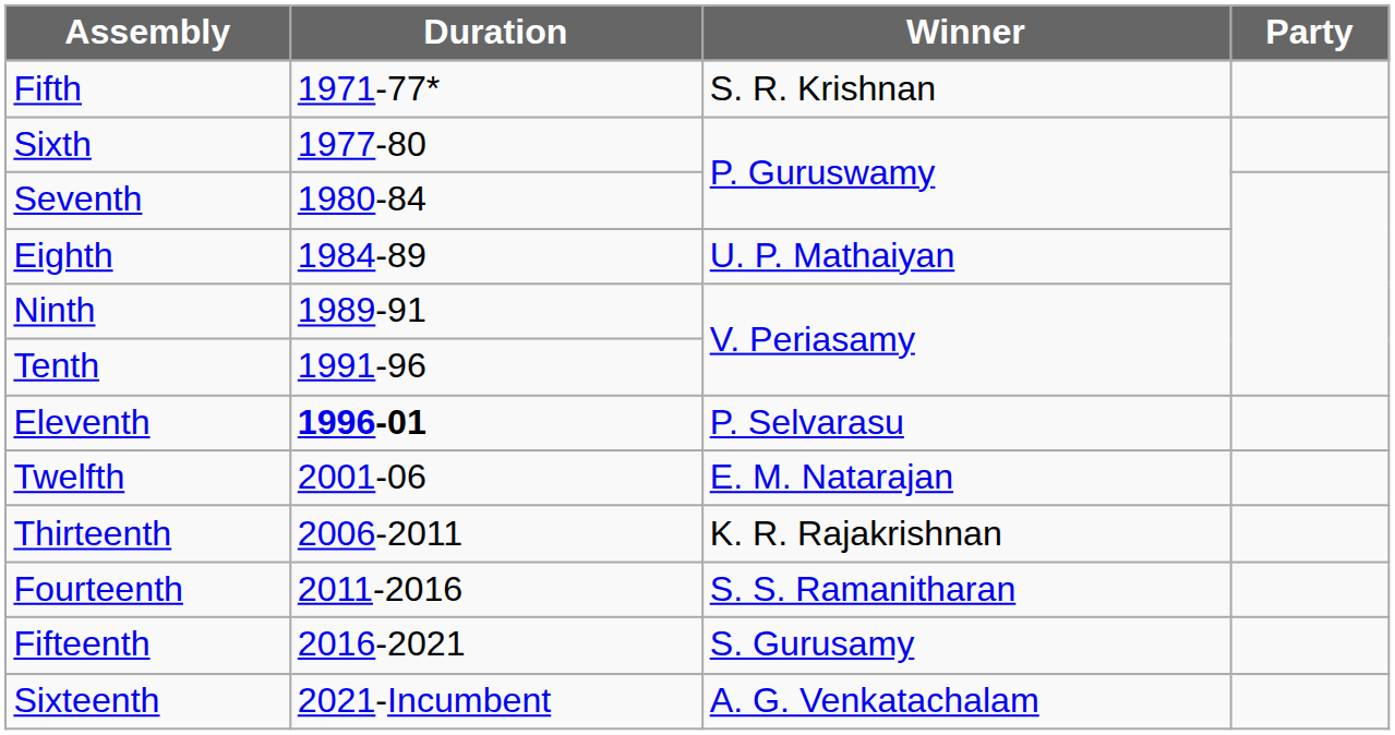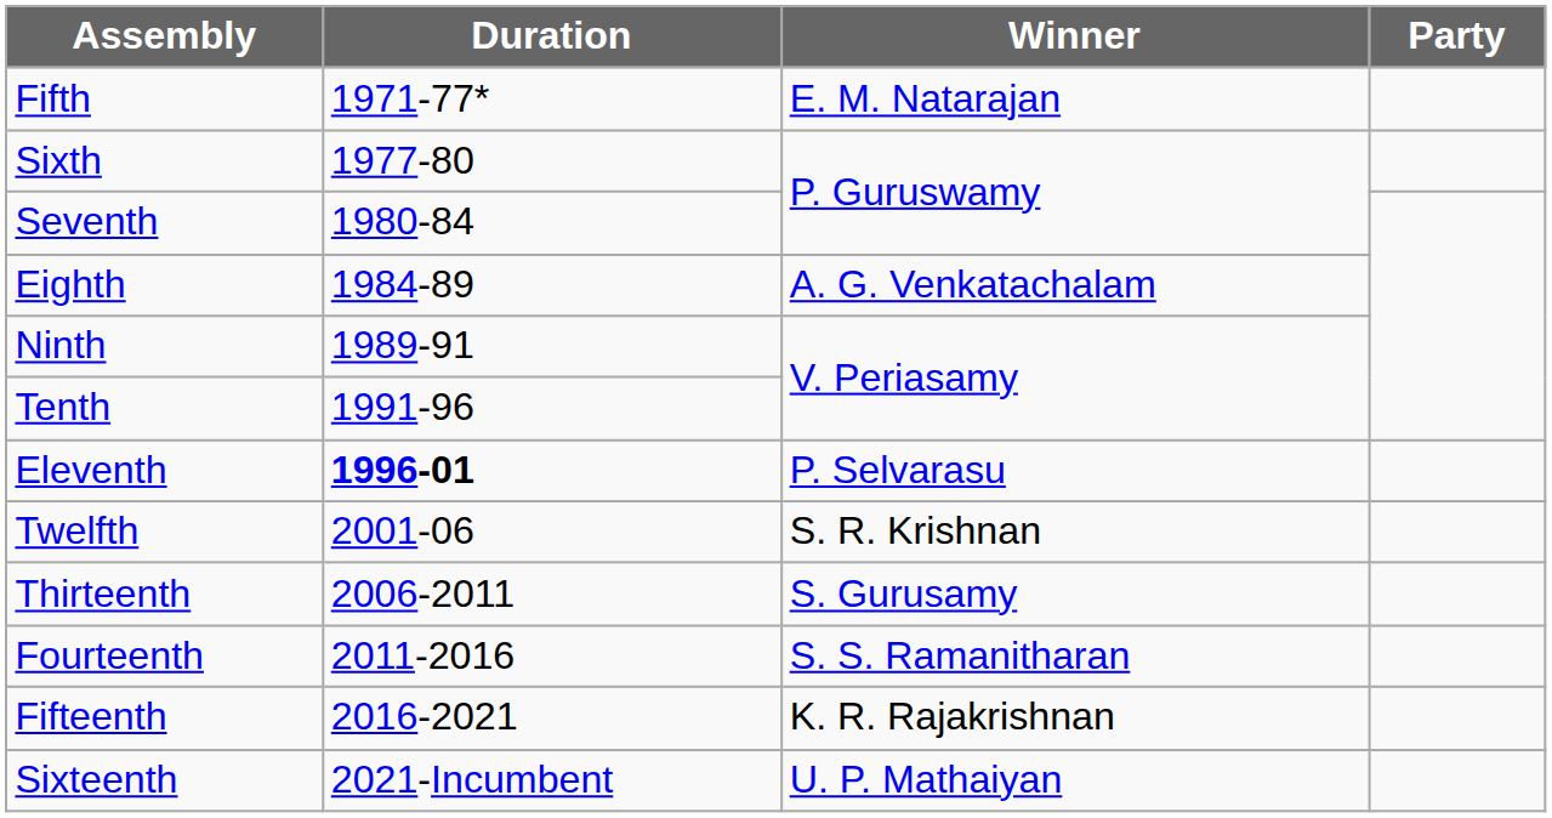 <table class="wikitable" width="50%">
 <tr>
 <th style="background-color:#666666; color:white">Assembly</th>
 <th style="background-color:#666666; color:white">Duration</th>
 <th style="background-color:#666666; color:white">Winner</th>
 <th style="background-color:#666666; color:white" colspan="2">Party</th>
 </tr>
 <tr>
 <td><a href='#'>Fifth</a></td>
 <td><a href='#'>1971</a>-77*</td>
-<td>S. R. Krishnan</td>
+<td><a href='#'>E. M. Natarajan</a></td>
 <td></td>
 </tr>
 <tr>
 <td><a href='#'>Sixth</a></td>
 <td><a href='#'>1977</a>-80</td>
 <td rowspan=2><a href='#'>P. Guruswamy</a></td>
 <td></td>
 </tr>
 <tr>
 <td><a href='#'>Seventh</a></td>
 <td><a href='#'>1980</a>-84</td>
 </tr>
 <tr>
 <td><a href='#'>Eighth</a></td>
 <td><a href='#'>1984</a>-89</td>
-<td><a href='#'>U. P. Mathaiyan</a></td>
+<td><a href='#'>A. G. Venkatachalam</a></td>
 </tr>
 <tr>
 <td><a href='#'>Ninth</a></td>
 <td><a href='#'>1989</a>-91</td>
 <td rowspan=2><a href='#'>V. Periasamy</a></td>
 </tr>
 <tr>
 <td><a href='#'>Tenth</a></td>
 <td><a href='#'>1991</a>-96</td>
 </tr>
 <tr>
 <td><a href='#'>Eleventh</a></td>
 <td><strong><a href='#'>1996</a>-01</strong></td>
 <td><a href='#'>P. Selvarasu</a></td>
 <td></td>
 </tr>
 <tr>
 <td><a href='#'>Twelfth</a></td>
 <td><a href='#'>2001</a>-06</td>
-<td><a href='#'>E. M. Natarajan</a></td>
+<td>S. R. Krishnan</td>
 <td></td>
 </tr>
 <tr>
 <td><a href='#'>Thirteenth</a></td>
 <td><a href='#'>2006</a>-2011</td>
-<td>K. R. Rajakrishnan</td>
+<td><a href='#'>S. Gurusamy</a></td>
 <td></td>
 </tr>
 <tr>
 <td><a href='#'>Fourteenth</a></td>
 <td><a href='#'>2011</a>-2016</td>
 <td><a href='#'>S. S. Ramanitharan</a></td>
 <td></td>
 </tr>
 <tr>
 <td><a href='#'>Fifteenth</a></td>
 <td><a href='#'>2016</a>-2021</td>
-<td><a href='#'>S. Gurusamy</a></td>
+<td>K. R. Rajakrishnan</td>
 </tr>
 <tr>
 <td><a href='#'>Sixteenth</a></td>
 <td><a href='#'>2021</a>-<a href='#'>Incumbent</a></td>
-<td><a href='#'>A. G. Venkatachalam</a></td>
+<td><a href='#'>U. P. Mathaiyan</a></td>
 <td></td>
 </tr>
 </table>
